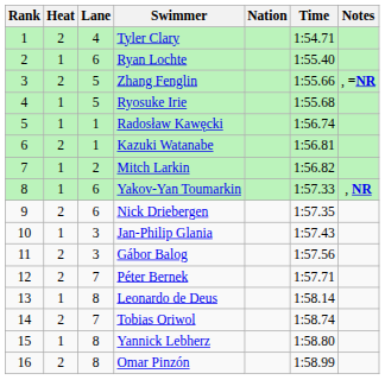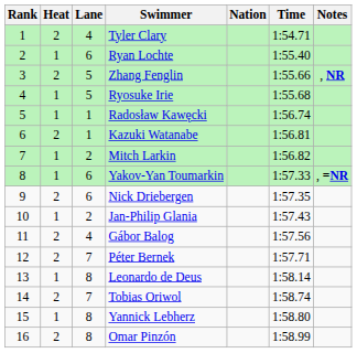 <table class="wikitable sortable" style="text-align:center">
 <tr>
 <th>Rank</th>
 <th>Heat</th>
 <th>Lane</th>
 <th>Swimmer</th>
 <th>Nation</th>
 <th>Time</th>
 <th>Notes</th>
 </tr>
 <tr bgcolor=bbf3bb>
 <td>1</td>
 <td>2</td>
 <td>4</td>
 <td align=left><a href='#'>Tyler Clary</a></td>
 <td align=left></td>
 <td>1:54.71</td>
 <td></td>
 </tr>
 <tr bgcolor=bbf3bb>
 <td>2</td>
 <td>1</td>
 <td>6</td>
 <td align=left><a href='#'>Ryan Lochte</a></td>
 <td align=left></td>
 <td>1:55.40</td>
 <td></td>
 </tr>
 <tr bgcolor=bbf3bb>
 <td>3</td>
 <td>2</td>
 <td>5</td>
 <td align=left><a href='#'>Zhang Fenglin</a></td>
 <td align=left></td>
 <td>1:55.66</td>
-<td>, <strong>=<a href='#'>NR</a></strong></td>
+<td>, <strong><a href='#'>NR</a></strong></td>
 </tr>
 <tr bgcolor=bbf3bb>
 <td>4</td>
 <td>1</td>
 <td>5</td>
 <td align=left><a href='#'>Ryosuke Irie</a></td>
 <td align=left></td>
 <td>1:55.68</td>
 <td></td>
 </tr>
 <tr bgcolor=bbf3bb>
 <td>5</td>
 <td>1</td>
 <td>1</td>
 <td align=left><a href='#'>Radosław Kawęcki</a></td>
 <td align=left></td>
 <td>1:56.74</td>
 <td></td>
 </tr>
 <tr bgcolor=bbf3bb>
 <td>6</td>
 <td>2</td>
 <td>1</td>
 <td align=left><a href='#'>Kazuki Watanabe</a></td>
 <td align=left></td>
 <td>1:56.81</td>
 <td></td>
 </tr>
 <tr bgcolor=bbf3bb>
 <td>7</td>
 <td>1</td>
 <td>2</td>
 <td align=left><a href='#'>Mitch Larkin</a></td>
 <td align=left></td>
 <td>1:56.82</td>
 <td></td>
 </tr>
 <tr bgcolor=bbf3bb>
 <td>8</td>
 <td>1</td>
 <td>6</td>
 <td align=left><a href='#'>Yakov-Yan Toumarkin</a></td>
 <td align=left></td>
 <td>1:57.33</td>
-<td>, <strong><a href='#'>NR</a></strong></td>
+<td>, <strong>=<a href='#'>NR</a></strong></td>
 </tr>
 <tr>
 <td>9</td>
 <td>2</td>
 <td>6</td>
 <td align=left><a href='#'>Nick Driebergen</a></td>
 <td align=left></td>
 <td>1:57.35</td>
 <td></td>
 </tr>
 <tr>
 <td>10</td>
 <td>1</td>
-<td>3</td>
+<td>2</td>
 <td align=left><a href='#'>Jan-Philip Glania</a></td>
 <td align=left></td>
 <td>1:57.43</td>
 <td></td>
 </tr>
 <tr>
 <td>11</td>
 <td>2</td>
-<td>3</td>
+<td>4</td>
 <td align=left><a href='#'>Gábor Balog</a></td>
 <td align=left></td>
 <td>1:57.56</td>
 <td></td>
 </tr>
 <tr>
 <td>12</td>
 <td>2</td>
 <td>7</td>
 <td align=left><a href='#'>Péter Bernek</a></td>
 <td align=left></td>
 <td>1:57.71</td>
 <td></td>
 </tr>
 <tr>
 <td>13</td>
 <td>1</td>
 <td>8</td>
 <td align=left><a href='#'>Leonardo de Deus</a></td>
 <td align=left></td>
 <td>1:58.14</td>
 <td></td>
 </tr>
 <tr>
 <td>14</td>
 <td>2</td>
 <td>7</td>
 <td align=left><a href='#'>Tobias Oriwol</a></td>
 <td align=left></td>
 <td>1:58.74</td>
 <td></td>
 </tr>
 <tr>
 <td>15</td>
 <td>1</td>
 <td>8</td>
 <td align=left><a href='#'>Yannick Lebherz</a></td>
 <td align=left></td>
 <td>1:58.80</td>
 <td></td>
 </tr>
 <tr>
 <td>16</td>
 <td>2</td>
 <td>8</td>
 <td align=left><a href='#'>Omar Pinzón</a></td>
 <td align=left></td>
 <td>1:58.99</td>
 <td></td>
 </tr>
 </table>
